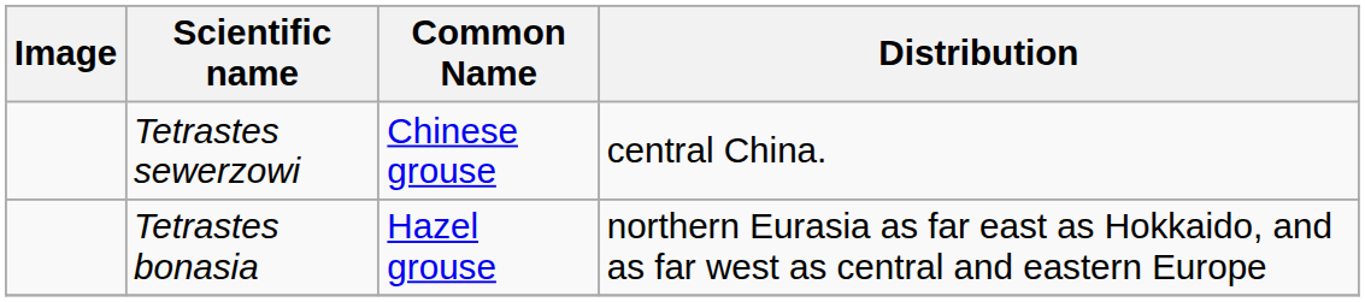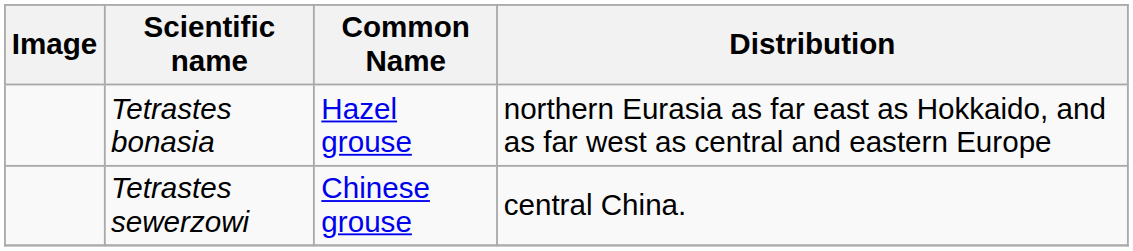 <table class="wikitable">
 <tr>
 <th>Image</th>
 <th>Scientific name</th>
 <th>Common Name</th>
 <th>Distribution</th>
 </tr>
 <tr>
 <td></td>
+<td><em>Tetrastes bonasia</em></td>
+<td><a href='#'>Hazel grouse</a></td>
+<td>northern Eurasia as far east as Hokkaido, and as far west as central and eastern Europe</td>
+</tr>
+<tr>
+<td></td>
 <td><em>Tetrastes sewerzowi</em></td>
 <td><a href='#'>Chinese grouse</a></td>
 <td>central China.</td>
 </tr>
 <tr>
-<td></td>
-<td><em>Tetrastes bonasia</em></td>
-<td><a href='#'>Hazel grouse</a></td>
-<td>northern Eurasia as far east as Hokkaido, and as far west as central and eastern Europe</td>
-</tr>
-<tr>
 </tr>
 </table>
